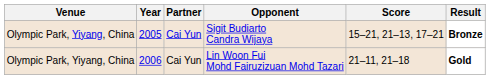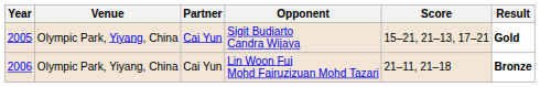 <table class="sortable wikitable" style="font-size: 90%;">
 <tr>
+<th>Year</th>
 <th>Venue</th>
-<th>Year</th>
 <th>Partner</th>
 <th>Opponent</th>
 <th>Score</th>
 <th>Result</th>
 </tr>
 <tr style="background:#F3E6D7">
+<td align="center"><a href='#'>2005</a></td>
 <td align="left">Olympic Park, <a href='#'>Yiyang</a>, China</td>
-<td align="center"><a href='#'>2005</a></td>
 <td align="left"> <a href='#'>Cai Yun</a></td>
 <td align="left"> <a href='#'>Sigit Budiarto</a><br> <a href='#'>Candra Wijaya</a></td>
 <td align="left">15–21, 21–13, 17–21</td>
-<td style="text-align:left; background:white"> <strong>Bronze</strong></td>
+<td style="text-align:left; background:white"> <strong>Gold</strong></td>
 </tr>
 <tr style="background:#F3E6D7">
+<td align="center"><a href='#'>2006</a></td>
 <td align="left">Olympic Park, Yiyang, China</td>
-<td align="center"><a href='#'>2006</a></td>
 <td align="left"> Cai Yun</td>
 <td align="left"> <a href='#'>Lin Woon Fui</a><br> <a href='#'>Mohd Fairuzizuan Mohd Tazari</a></td>
 <td align="left">21–11, 21–18</td>
-<td style="text-align:left; background:white"> <strong>Gold</strong></td>
+<td style="text-align:left; background:white"> <strong>Bronze</strong></td>
 </tr>
 </table>
